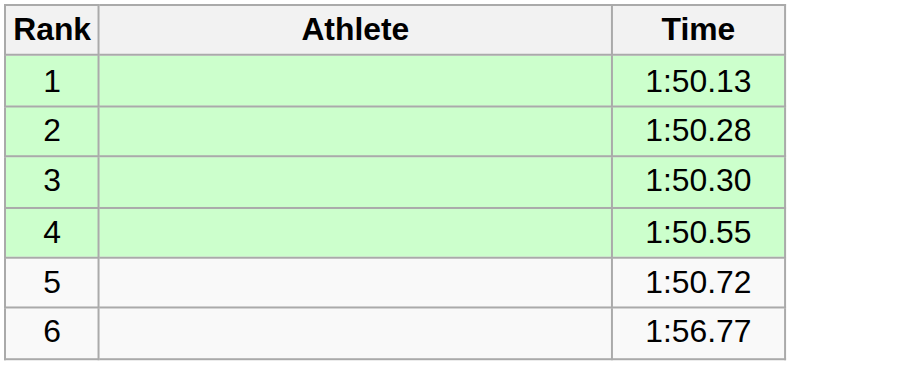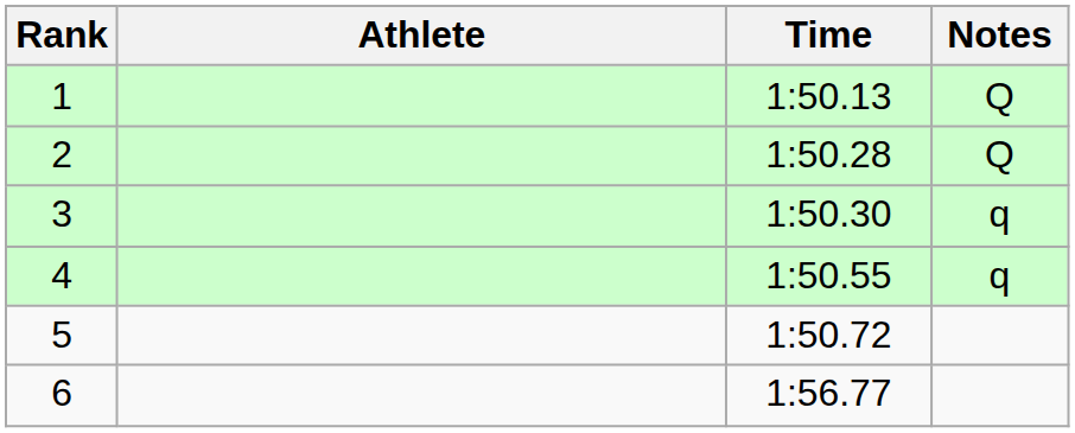 <table class="wikitable" style="text-align:center">
 <tr>
 <th width=40>Rank</th>
 <th width=250>Athlete</th>
 <th width=80>Time</th>
+<th width=50>Notes</th>
 </tr>
 <tr bgcolor=ccffcc>
 <td>1</td>
 <td align=left></td>
 <td>1:50.13</td>
+<td>Q</td>
 </tr>
 <tr bgcolor=ccffcc>
 <td>2</td>
 <td align=left></td>
 <td>1:50.28</td>
+<td>Q</td>
 </tr>
 <tr bgcolor=ccffcc>
 <td>3</td>
 <td align=left></td>
 <td>1:50.30</td>
+<td>q</td>
 </tr>
 <tr bgcolor=ccffcc>
 <td>4</td>
 <td align=left></td>
 <td>1:50.55</td>
+<td>q</td>
 </tr>
 <tr>
 <td>5</td>
 <td align=left></td>
 <td>1:50.72</td>
+<td></td>
 </tr>
 <tr>
 <td>6</td>
 <td align=left></td>
 <td>1:56.77</td>
+<td></td>
 </tr>
 </table>
